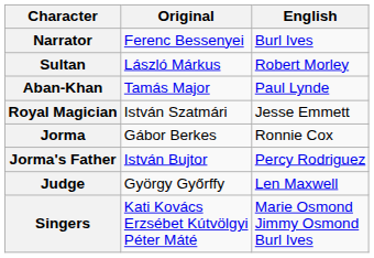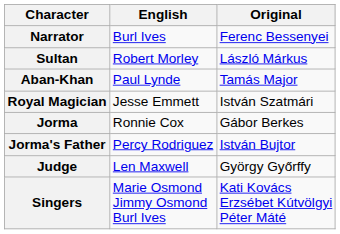 <table class="wikitable">
 <tr>
 <th>Character</th>
+<th>English</th>
 <th>Original</th>
-<th>English</th>
 </tr>
 <tr>
 <th>Narrator</th>
+<td><a href='#'>Burl Ives</a></td>
 <td><a href='#'>Ferenc Bessenyei</a></td>
-<td><a href='#'>Burl Ives</a></td>
 </tr>
 <tr>
 <th>Sultan</th>
+<td><a href='#'>Robert Morley</a></td>
 <td><a href='#'>László Márkus</a></td>
-<td><a href='#'>Robert Morley</a></td>
 </tr>
 <tr>
 <th>Aban-Khan</th>
+<td><a href='#'>Paul Lynde</a></td>
 <td><a href='#'>Tamás Major</a></td>
-<td><a href='#'>Paul Lynde</a></td>
 </tr>
 <tr>
 <th>Royal Magician</th>
+<td>Jesse Emmett</td>
 <td>István Szatmári</td>
-<td>Jesse Emmett</td>
 </tr>
 <tr>
 <th>Jorma</th>
+<td>Ronnie Cox</td>
 <td>Gábor Berkes</td>
-<td>Ronnie Cox</td>
 </tr>
 <tr>
 <th>Jorma's Father</th>
+<td><a href='#'>Percy Rodriguez</a></td>
 <td><a href='#'>István Bujtor</a></td>
-<td><a href='#'>Percy Rodriguez</a></td>
 </tr>
 <tr>
 <th>Judge</th>
+<td><a href='#'>Len Maxwell</a></td>
 <td>György Győrffy</td>
-<td><a href='#'>Len Maxwell</a></td>
 </tr>
 <tr>
 <th>Singers</th>
+<td><a href='#'>Marie Osmond</a><br><a href='#'>Jimmy Osmond</a><br><a href='#'>Burl Ives</a></td>
 <td><a href='#'>Kati Kovács</a><br><a href='#'>Erzsébet Kútvölgyi</a><br><a href='#'>Péter Máté</a></td>
-<td><a href='#'>Marie Osmond</a><br><a href='#'>Jimmy Osmond</a><br><a href='#'>Burl Ives</a></td>
 </tr>
 </table>
